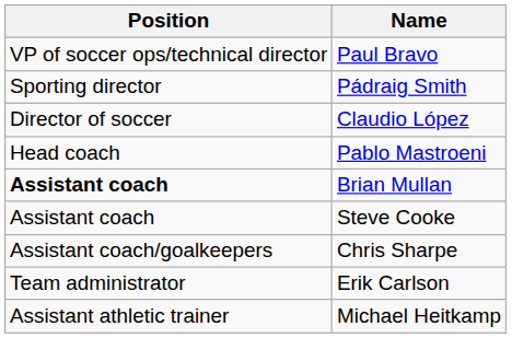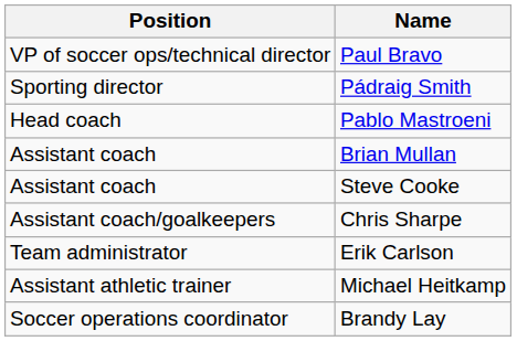 <table class="wikitable">
 <tr>
 <th>Position</th>
 <th>Name</th>
 </tr>
 <tr>
 <td>VP of soccer ops/technical director</td>
 <td><a href='#'>Paul Bravo</a></td>
 </tr>
 <tr>
 <td>Sporting director</td>
 <td><a href='#'>Pádraig Smith</a></td>
 </tr>
 <tr>
-<td>Director of soccer</td>
-<td><a href='#'>Claudio López</a></td>
-</tr>
-<tr>
 <td>Head coach</td>
 <td><a href='#'>Pablo Mastroeni</a></td>
 </tr>
 <tr>
-<td><strong>Assistant coach</strong></td>
+<td>Assistant coach</td>
 <td><a href='#'>Brian Mullan</a></td>
 </tr>
 <tr>
 <td>Assistant coach</td>
 <td>Steve Cooke</td>
 </tr>
 <tr>
 <td>Assistant coach/goalkeepers</td>
 <td>Chris Sharpe</td>
 </tr>
 <tr>
 <td>Team administrator</td>
 <td>Erik Carlson</td>
 </tr>
 <tr>
 <td>Assistant athletic trainer</td>
 <td>Michael Heitkamp</td>
 </tr>
+<tr>
+<td>Soccer operations coordinator</td>
+<td>Brandy Lay</td>
+</tr>
 </table>
